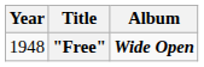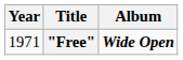 <table class="wikitable plainrowheaders" style="text-align:center;" border="1">
 <tr>
 <th>Year</th>
 <th>Title</th>
 <th>Album</th>
 </tr>
 <tr>
-<td>1948</td>
+<td>1971</td>
 <th scope="row">"Free"</th>
 <td><strong><em>Wide Open</em></strong></td>
 </tr>
 </table>
